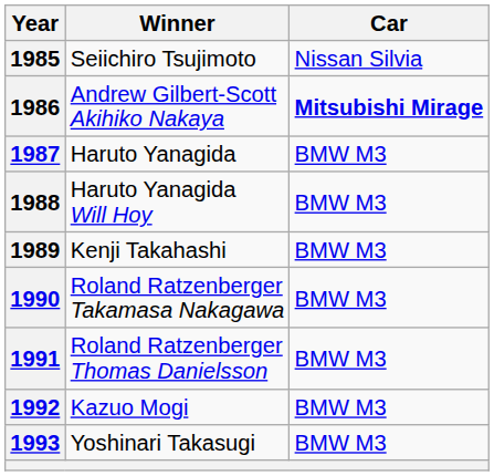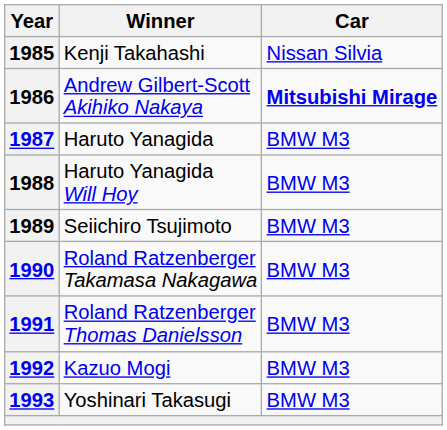 <table class="wikitable" style="font-size: 95%;">
 <tr>
 <th>Year</th>
 <th>Winner</th>
 <th>Car</th>
 </tr>
 <tr>
 <th>1985</th>
-<td> Seiichiro Tsujimoto</td>
+<td> Kenji Takahashi</td>
 <td><a href='#'>Nissan Silvia</a></td>
 </tr>
 <tr>
 <th>1986</th>
 <td> <a href='#'>Andrew Gilbert-Scott</a><br> <em><a href='#'>Akihiko Nakaya</a></em></td>
 <td><strong><a href='#'>Mitsubishi Mirage</a></strong></td>
 </tr>
 <tr>
 <th><a href='#'>1987</a></th>
 <td> Haruto Yanagida</td>
 <td><a href='#'>BMW M3</a></td>
 </tr>
 <tr>
 <th>1988</th>
 <td> Haruto Yanagida<br> <em><a href='#'>Will Hoy</a></em></td>
 <td><a href='#'>BMW M3</a></td>
 </tr>
 <tr>
 <th>1989</th>
-<td> Kenji Takahashi</td>
+<td> Seiichiro Tsujimoto</td>
 <td><a href='#'>BMW M3</a></td>
 </tr>
 <tr>
 <th><a href='#'>1990</a></th>
 <td> <a href='#'>Roland Ratzenberger</a><br> <em>Takamasa Nakagawa</em></td>
 <td><a href='#'>BMW M3</a></td>
 </tr>
 <tr>
 <th><a href='#'>1991</a></th>
 <td> <a href='#'>Roland Ratzenberger</a><br> <em><a href='#'>Thomas Danielsson</a></em></td>
 <td><a href='#'>BMW M3</a></td>
 </tr>
 <tr>
 <th><a href='#'>1992</a></th>
 <td> <a href='#'>Kazuo Mogi</a></td>
 <td><a href='#'>BMW M3</a></td>
 </tr>
 <tr>
 <th><a href='#'>1993</a></th>
 <td> Yoshinari Takasugi</td>
 <td><a href='#'>BMW M3</a></td>
 </tr>
 <tr>
 <th colspan="3"></th>
 </tr>
 </table>
